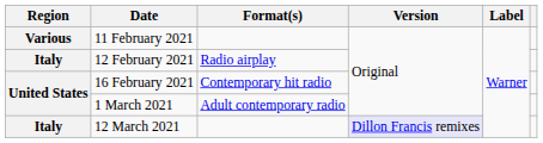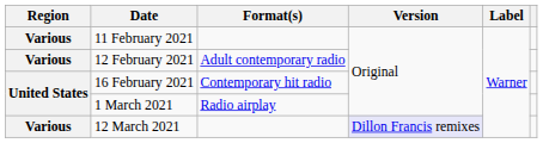 <table class="wikitable plainrowheaders">
 <tr>
 <th scope="col">Region</th>
 <th scope="col">Date</th>
 <th scope="col">Format(s)</th>
 <th scope="col">Version</th>
 <th scope="col">Label</th>
 <th scope="col"></th>
 </tr>
 <tr>
 <th scope="row">Various</th>
 <td>11 February 2021</td>
 <td></td>
 <td rowspan="4">Original</td>
 <td rowspan="5"><a href='#'>Warner</a></td>
 <td style="text-align:center;"></td>
 </tr>
 <tr>
-<th scope="row">Italy</th>
+<th scope="row">Various</th>
 <td>12 February 2021</td>
-<td><a href='#'>Radio airplay</a></td>
+<td><a href='#'>Adult contemporary radio</a></td>
 <td style="text-align:center;"></td>
 </tr>
 <tr>
 <th scope="row" rowspan="2">United States</th>
 <td>16 February 2021</td>
 <td><a href='#'>Contemporary hit radio</a></td>
 <td style="text-align:center;"></td>
 </tr>
 <tr>
 <td>1 March 2021</td>
-<td><a href='#'>Adult contemporary radio</a></td>
+<td><a href='#'>Radio airplay</a></td>
 <td style="text-align:center;"></td>
 </tr>
 <tr>
-<th scope="row">Italy</th>
+<th scope="row">Various</th>
 <td>12 March 2021</td>
 <td></td>
 <td style="background: lavender;"><a href='#'>Dillon Francis</a> remixes</td>
 <td style="text-align:center;"></td>
 </tr>
 </table>
